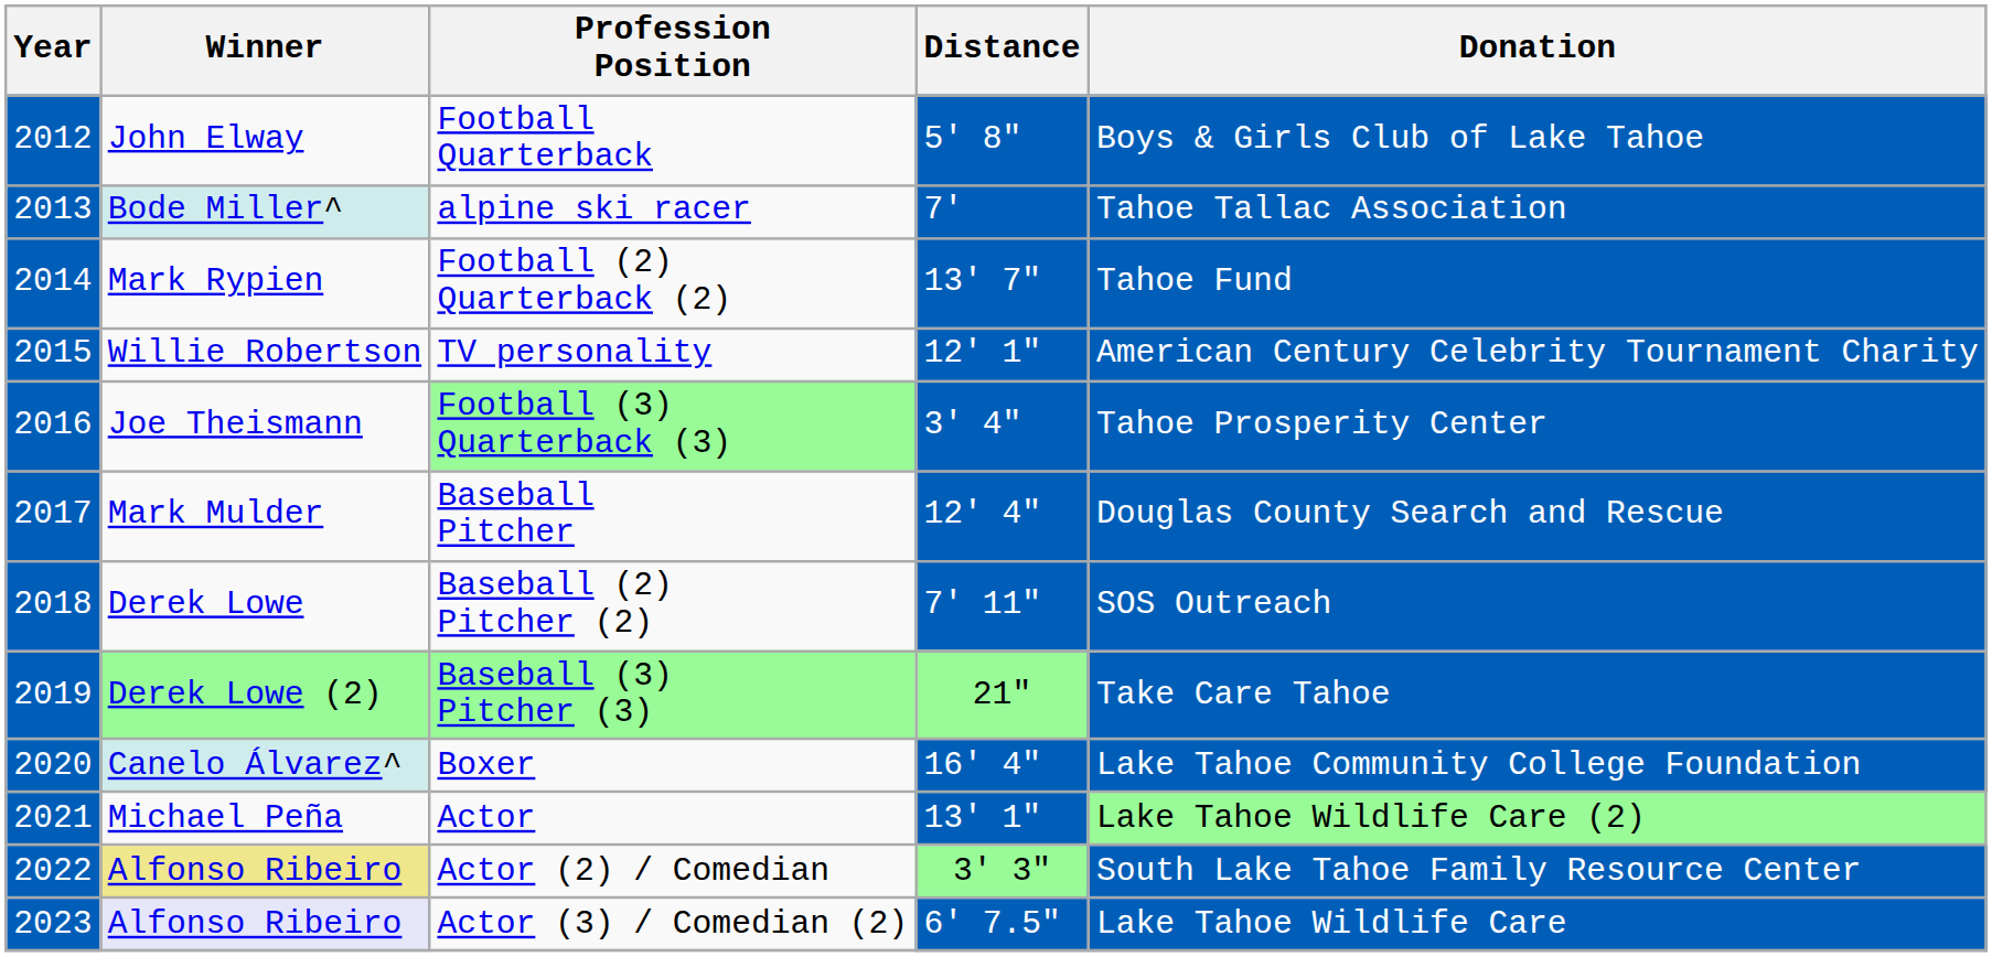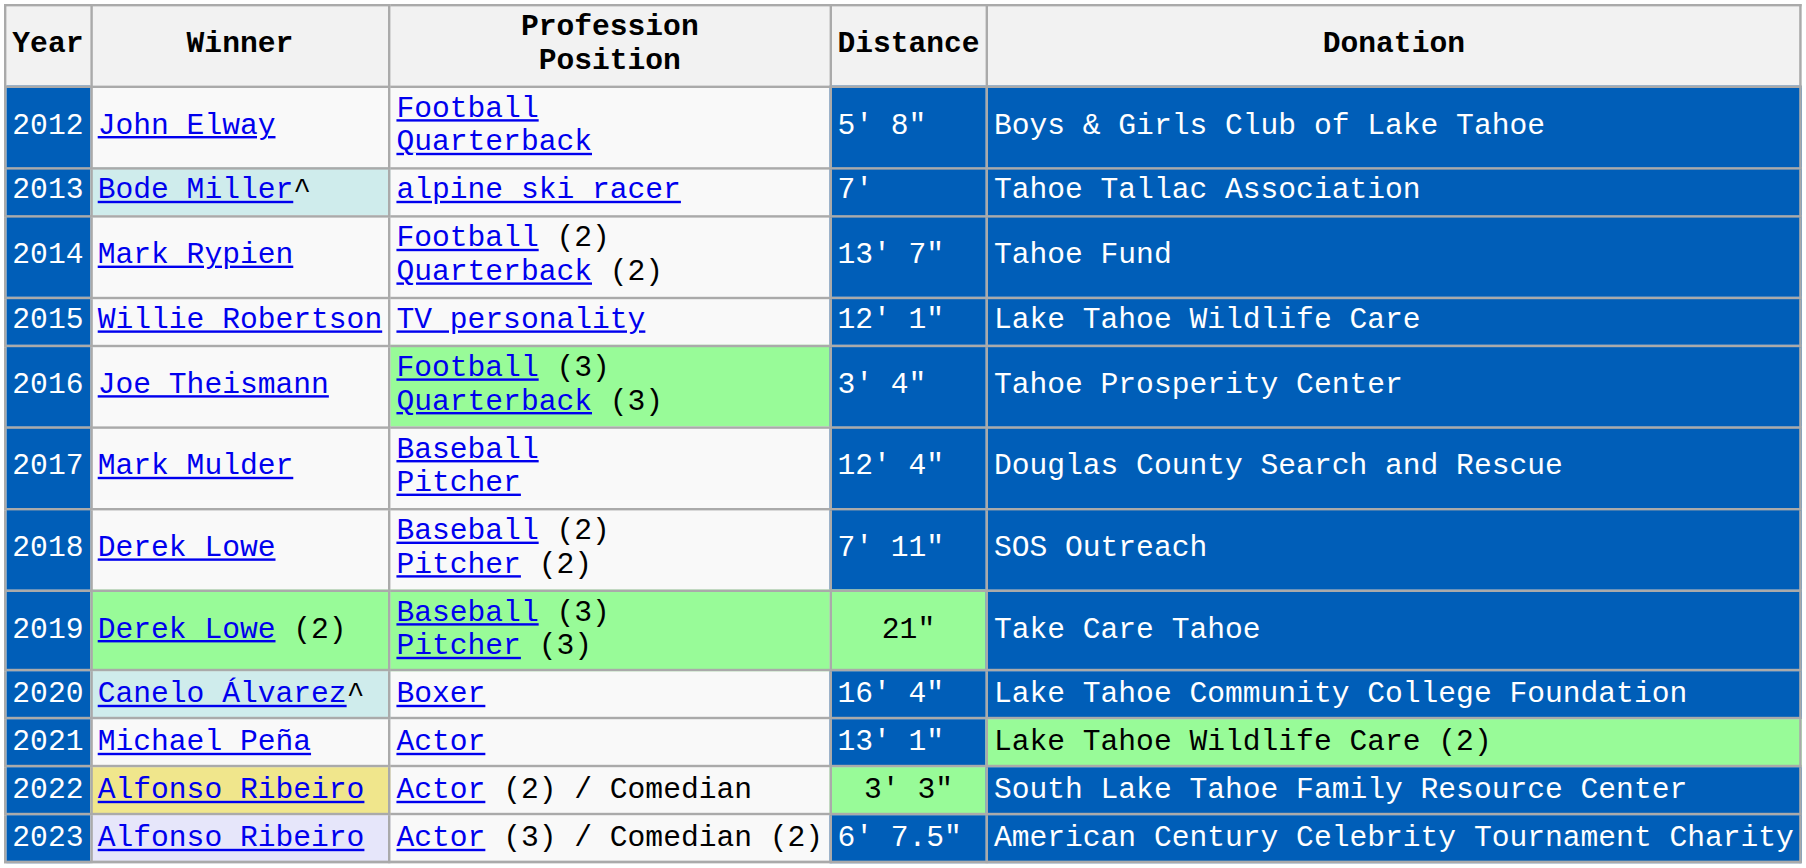 <table class="wikitable plainrowheaders sortable" style="font-size:95%;">
 <tr>
 <th>Year</th>
 <th>Winner</th>
 <th>Profession<br>Position</th>
 <th>Distance</th>
 <th>Donation</th>
 </tr>
 <tr>
 <td ! style="background-color:#005eb8; color:#ffffff; color:white;"><div>2012</div></td>
 <td> <a href='#'>John Elway</a></td>
 <td><a href='#'>Football</a><br><a href='#'>Quarterback</a></td>
 <td ! style="background-color:#005eb8; color:#ffffff; color:white;"><div>5' 8"</div></td>
 <td ! style="background-color:#005eb8; color:#ffffff; color:white;"><div>Boys & Girls Club of Lake Tahoe</div></td>
 </tr>
 <tr>
 <td ! style="background-color:#005eb8; color:#ffffff; color:white;"><div>2013</div></td>
 <td bgcolor="#CFECEC"> <a href='#'>Bode Miller</a>^</td>
 <td><a href='#'>alpine ski racer</a></td>
 <td ! style="background-color:#005eb8; color:#ffffff; color:white;"><div>7'</div></td>
 <td ! style="background-color:#005eb8; color:#ffffff; color:white;"><div>Tahoe Tallac Association</div></td>
 </tr>
 <tr>
 <td ! style="background-color:#005eb8; color:#ffffff; color:white;"><div>2014</div></td>
 <td> <a href='#'>Mark Rypien</a></td>
 <td><a href='#'>Football</a> (2)<br><a href='#'>Quarterback</a> (2)</td>
 <td ! style="background-color:#005eb8; color:#ffffff; color:white;"><div>13' 7"</div></td>
 <td ! style="background-color:#005eb8; color:#ffffff; color:white;"><div>Tahoe Fund</div></td>
 </tr>
 <tr>
 <td ! style="background-color:#005eb8; color:#ffffff; color:white;"><div>2015</div></td>
 <td> <a href='#'>Willie Robertson</a></td>
 <td><a href='#'>TV personality</a></td>
 <td ! style="background-color:#005eb8; color:#ffffff; color:white;"><div>12' 1"</div></td>
-<td ! style="background-color:#005eb8; color:#ffffff; color:white;"><div>American Century Celebrity Tournament Charity</div></td>
+<td ! style="background-color:#005eb8; color:#ffffff; color:white;"><div>Lake Tahoe Wildlife Care</div></td>
 </tr>
 <tr>
 <td ! style="background-color:#005eb8; color:#ffffff; color:white;"><div>2016</div></td>
 <td> <a href='#'>Joe Theismann</a></td>
 <td style="background:PaleGreen;"><a href='#'>Football</a> (3)<br><a href='#'>Quarterback</a> (3)</td>
 <td ! style="background-color:#005eb8; color:#ffffff; color:white;"><div>3' 4"</div></td>
 <td ! style="background-color:#005eb8; color:#ffffff; color:white;"><div>Tahoe Prosperity Center</div></td>
 </tr>
 <tr>
 <td ! style="background-color:#005eb8; color:#ffffff; color:white;"><div>2017</div></td>
 <td> <a href='#'>Mark Mulder</a></td>
 <td><a href='#'>Baseball</a><br><a href='#'>Pitcher</a></td>
 <td ! style="background-color:#005eb8; color:#ffffff; color:white;"><div>12' 4"</div></td>
 <td ! style="background-color:#005eb8; color:#ffffff; color:white;"><div>Douglas County Search and Rescue</div></td>
 </tr>
 <tr>
 <td ! style="background-color:#005eb8; color:#ffffff; color:white;"><div>2018</div></td>
 <td> <a href='#'>Derek Lowe</a></td>
 <td><a href='#'>Baseball</a> (2)<br><a href='#'>Pitcher</a> (2)</td>
 <td ! style="background-color:#005eb8; color:#ffffff; color:white;"><div>7' 11"</div></td>
 <td ! style="background-color:#005eb8; color:#ffffff; color:white;"><div>SOS Outreach</div></td>
 </tr>
 <tr>
 <td ! style="background-color:#005eb8; color:#ffffff; color:white;"><div>2019</div></td>
 <td style="background:PaleGreen;"> <a href='#'>Derek Lowe</a> (2)</td>
 <td style="background:PaleGreen;"><a href='#'>Baseball</a> (3)<br><a href='#'>Pitcher</a> (3)</td>
 <td style="background:PaleGreen; text-align:center;">21"</td>
 <td ! style="background-color:#005eb8; color:#ffffff; color:white;"><div>Take Care Tahoe</div></td>
 </tr>
 <tr>
 <td ! style="background-color:#005eb8; color:#ffffff; color:white;"><div>2020</div></td>
 <td bgcolor="#CFECEC"> <a href='#'>Canelo Álvarez</a>^</td>
 <td><a href='#'>Boxer</a></td>
 <td ! style="background-color:#005eb8; color:#ffffff; color:white;"><div>16' 4"</div></td>
 <td ! style="background-color:#005eb8; color:#ffffff; color:white;"><div>Lake Tahoe Community College Foundation</div></td>
 </tr>
 <tr>
 <td ! style="background-color:#005eb8; color:#ffffff; color:white;"><div>2021</div></td>
 <td> <a href='#'>Michael Peña</a></td>
 <td><a href='#'>Actor</a></td>
 <td ! style="background-color:#005eb8; color:#ffffff; color:white;"><div>13' 1"</div></td>
 <td ! style="background:PaleGreen;">Lake Tahoe Wildlife Care (2)</td>
 </tr>
 <tr>
 <td ! style="background-color:#005eb8; color:#ffffff; color:white;"><div>2022</div></td>
 <td style="background: khaki;"> <a href='#'>Alfonso Ribeiro</a></td>
 <td><a href='#'>Actor</a> (2) / Comedian</td>
 <td style="background:PaleGreen; text-align:center;">3' 3"</td>
 <td ! style="background-color:#005eb8; color:#ffffff; color:white;"><div>South Lake Tahoe Family Resource Center</div></td>
 </tr>
 <tr>
 <td ! style="background-color:#005eb8; color:#ffffff; color:white;"><div>2023</div></td>
 <td style="background: lavender;"> <a href='#'>Alfonso Ribeiro</a></td>
 <td><a href='#'>Actor</a> (3) / Comedian (2)</td>
 <td ! style="background-color:#005eb8; color:#ffffff; color:white;"><div>6' 7.5"</div></td>
-<td ! style="background-color:#005eb8; color:#ffffff; color:white;"><div>Lake Tahoe Wildlife Care</div></td>
+<td ! style="background-color:#005eb8; color:#ffffff; color:white;"><div>American Century Celebrity Tournament Charity</div></td>
 </tr>
 <tr>
 </tr>
 </table>
